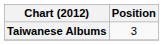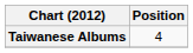 <table class="wikitable plainrowheaders">
 <tr>
 <th>Chart (2012)</th>
 <th>Position</th>
 </tr>
 <tr>
 <th scope="row">Taiwanese Albums</th>
-<td style="text-align:center;">3</td>
+<td style="text-align:center;">4</td>
 </tr>
 <tr>
 </tr>
 </table>
